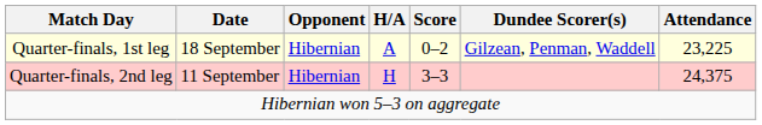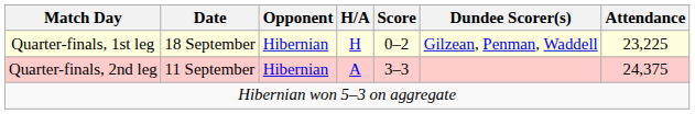 <table class="wikitable" style="text-align:center">
 <tr>
 <th>Match Day</th>
 <th>Date</th>
 <th>Opponent</th>
 <th>H/A</th>
 <th>Score</th>
 <th>Dundee Scorer(s)</th>
 <th>Attendance</th>
 </tr>
 <tr bgcolor="#FFFFDD">
 <td>Quarter-finals, 1st leg</td>
 <td align="left">18 September</td>
 <td align="left"><a href='#'>Hibernian</a></td>
-<td><a href='#'>A</a></td>
+<td><a href='#'>H</a></td>
 <td>0–2</td>
 <td align="left"><a href='#'>Gilzean</a>, <a href='#'>Penman</a>, <a href='#'>Waddell</a></td>
 <td>23,225</td>
 </tr>
 <tr bgcolor="#FFCCCC">
 <td>Quarter-finals, 2nd leg</td>
 <td align="left">11 September</td>
 <td align="left"><a href='#'>Hibernian</a></td>
-<td><a href='#'>H</a></td>
+<td><a href='#'>A</a></td>
 <td>3–3</td>
 <td align="left"></td>
 <td>24,375</td>
 </tr>
 <tr>
 <td colspan="7"><em>Hibernian won 5–3 on aggregate</em></td>
 </tr>
 </table>
